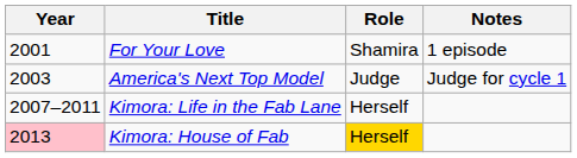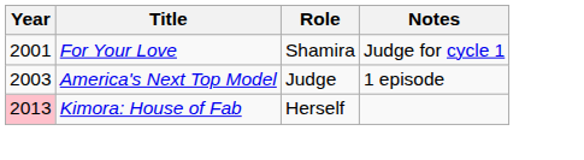 <table class="wikitable plainrowheaders sortable" style="margin-right: 0;">
 <tr>
 <th scope="col">Year</th>
 <th scope="col">Title</th>
 <th scope="col">Role</th>
 <th scope="col" class="unsortable">Notes</th>
 </tr>
 <tr>
 <td>2001</td>
 <td><em><a href='#'>For Your Love</a></em></td>
 <td>Shamira</td>
-<td>1 episode</td>
+<td>Judge for <a href='#'>cycle 1</a></td>
 </tr>
 <tr>
 <td>2003</td>
 <td><em><a href='#'>America's Next Top Model</a></em></td>
 <td>Judge</td>
-<td>Judge for <a href='#'>cycle 1</a></td>
-</tr>
-<tr>
-<td>2007–2011</td>
-<td><em><a href='#'>Kimora: Life in the Fab Lane</a></em></td>
-<td>Herself</td>
-<td></td>
+<td>1 episode</td>
 </tr>
 <tr>
 <td style="background: pink;">2013</td>
 <td><em><a href='#'>Kimora: House of Fab</a></em></td>
-<td style="background: gold;">Herself</td>
+<td>Herself</td>
 <td></td>
 </tr>
 </table>
